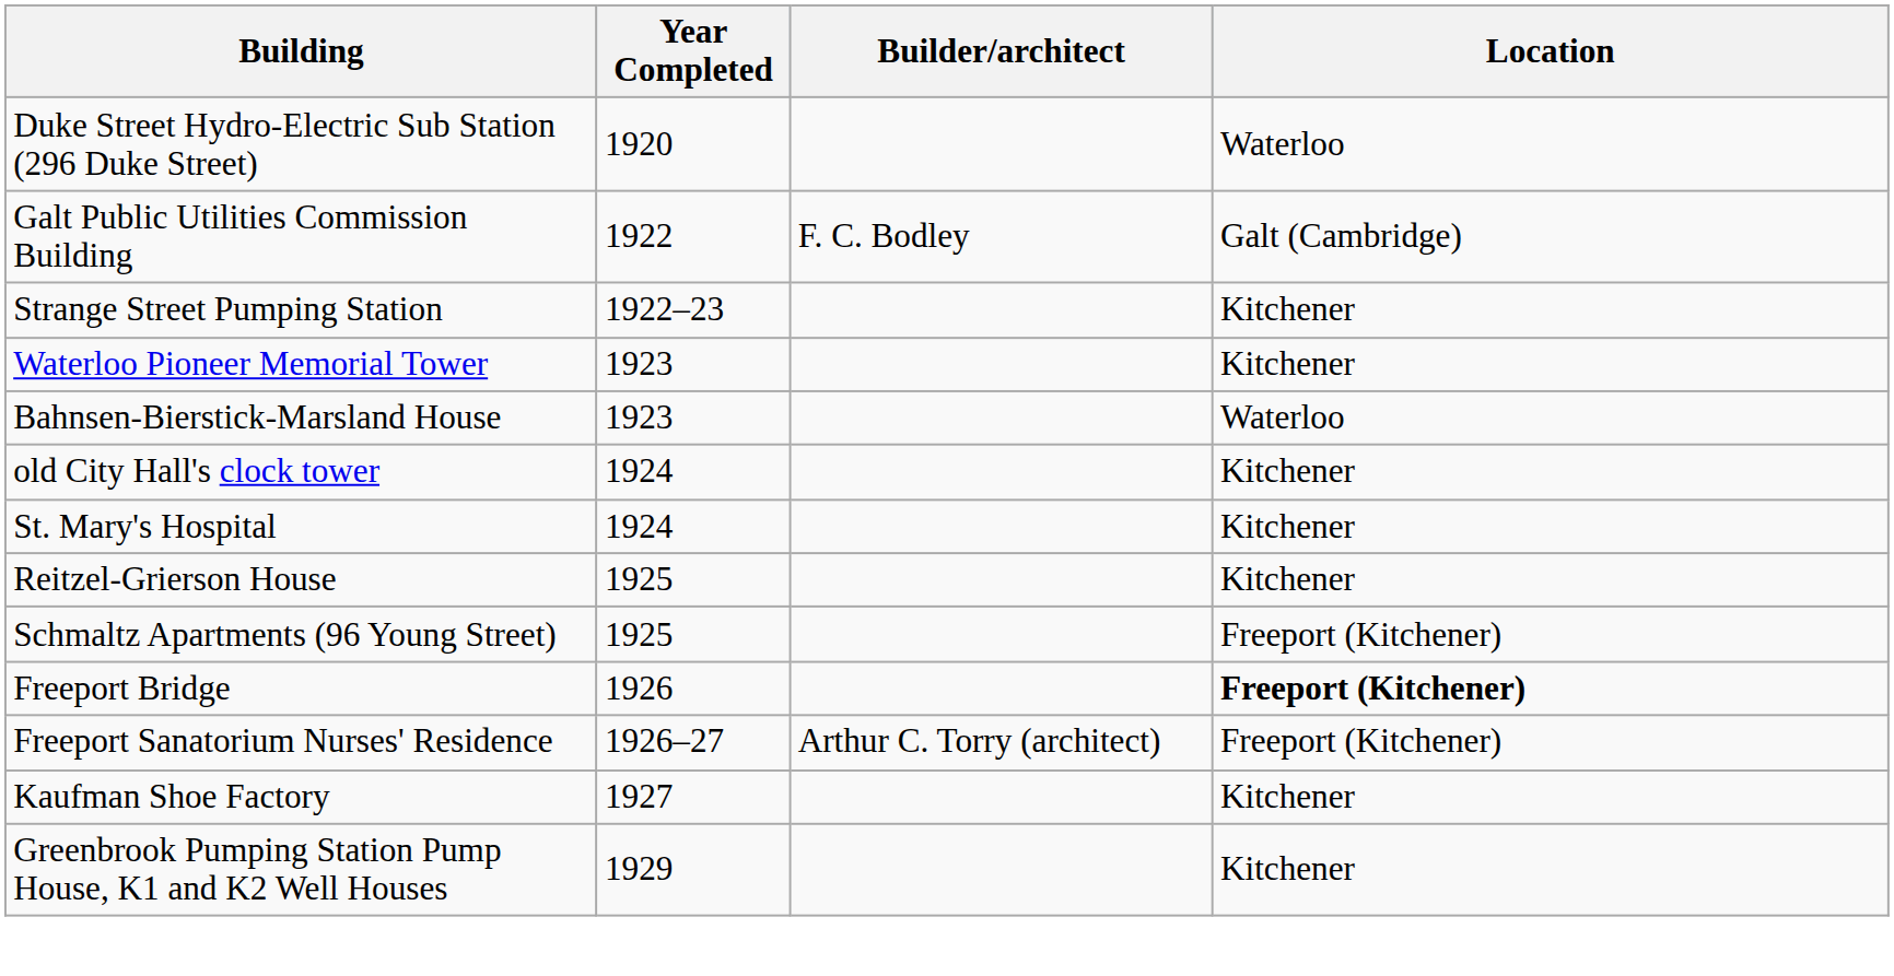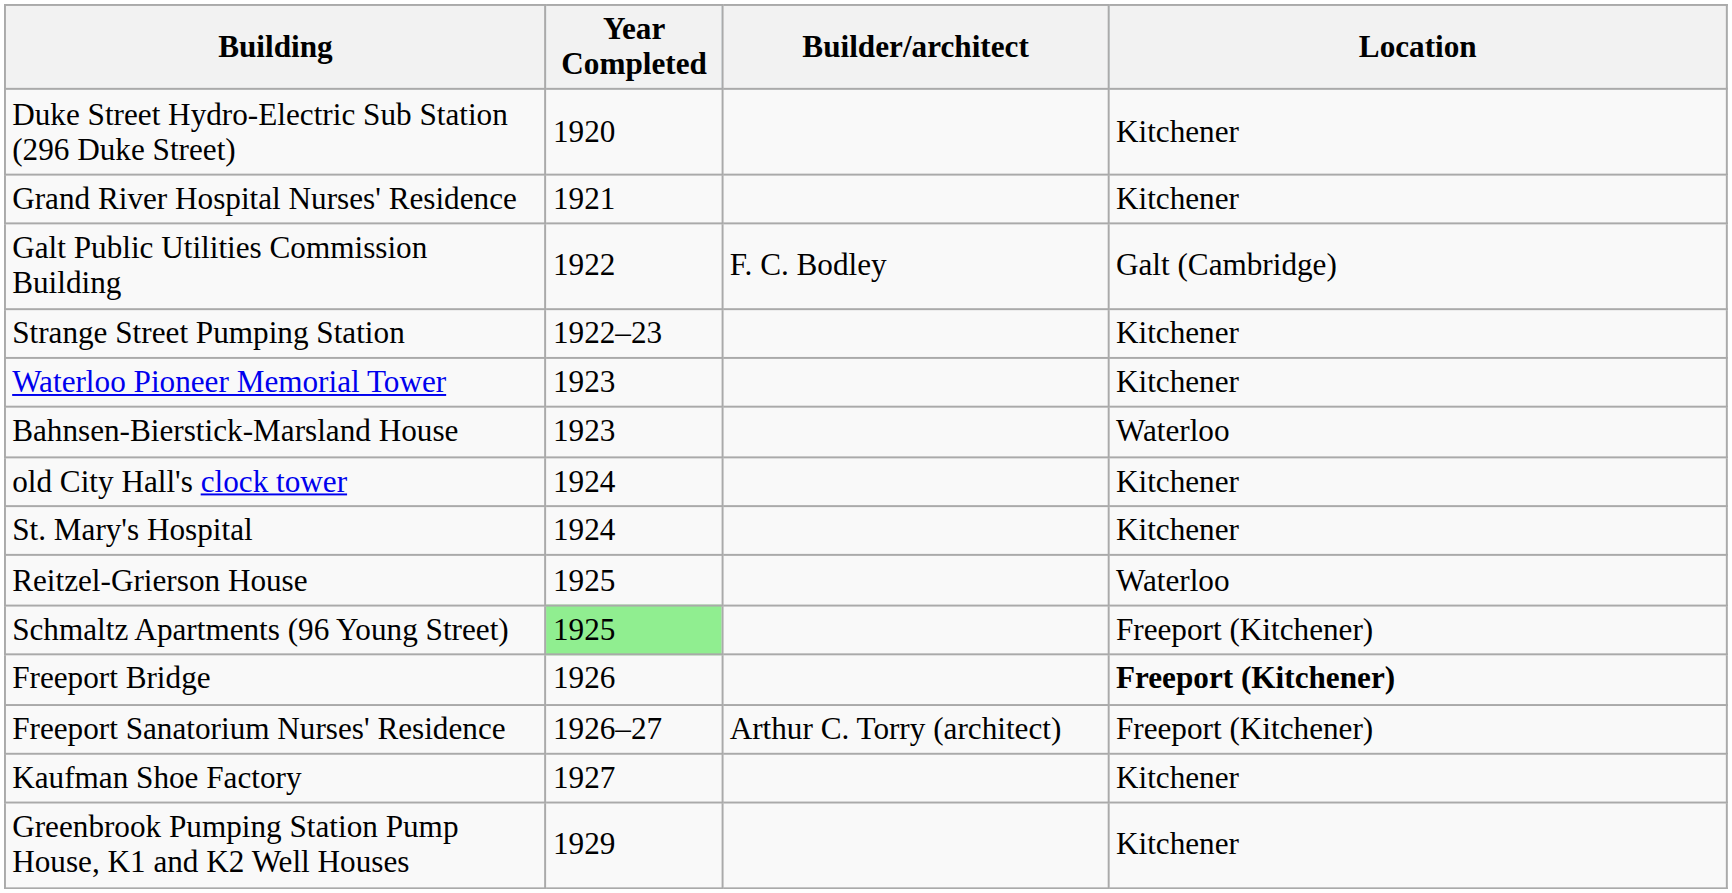 <table class="wikitable" style="margin:1em auto;">
 <tr bgcolor="lightblue">
 <th width=28%>Building</th>
 <th width=8%>Year Completed</th>
 <th width=20%>Builder/architect</th>
 <th width=32%>Location</th>
 </tr>
 <tr>
 <td>Duke Street Hydro‐Electric Sub Station (296 Duke Street)</td>
 <td>1920</td>
 <td></td>
-<td>Waterloo</td>
+<td>Kitchener</td>
+</tr>
+<tr>
+<td>Grand River Hospital Nurses' Residence</td>
+<td>1921</td>
+<td></td>
+<td>Kitchener</td>
 </tr>
 <tr>
 <td>Galt Public Utilities Commission Building</td>
 <td>1922</td>
 <td>F. C. Bodley</td>
 <td>Galt (Cambridge)</td>
 </tr>
 <tr>
 <td>Strange Street Pumping Station</td>
 <td>1922–23</td>
 <td></td>
 <td>Kitchener</td>
 </tr>
 <tr>
 <td><a href='#'>Waterloo Pioneer Memorial Tower</a></td>
 <td>1923</td>
 <td></td>
 <td>Kitchener</td>
 </tr>
 <tr>
 <td>Bahnsen-Bierstick-Marsland House</td>
 <td>1923</td>
 <td></td>
 <td>Waterloo</td>
 </tr>
 <tr>
 <td>old City Hall's <a href='#'>clock tower</a></td>
 <td>1924</td>
 <td></td>
 <td>Kitchener</td>
 </tr>
 <tr>
 <td>St. Mary's Hospital</td>
 <td>1924</td>
 <td></td>
 <td>Kitchener</td>
 </tr>
 <tr>
 <td>Reitzel-Grierson House</td>
 <td>1925</td>
 <td></td>
-<td>Kitchener</td>
+<td>Waterloo</td>
 </tr>
 <tr>
 <td>Schmaltz Apartments (96 Young Street)</td>
-<td>1925</td>
+<td style="background: lightgreen;">1925</td>
 <td></td>
 <td>Freeport (Kitchener)</td>
 </tr>
 <tr>
 <td>Freeport Bridge</td>
 <td>1926</td>
 <td></td>
 <td><strong>Freeport (Kitchener)</strong></td>
 </tr>
 <tr>
 <td>Freeport Sanatorium Nurses' Residence</td>
 <td>1926–27</td>
 <td>Arthur C. Torry (architect)</td>
 <td>Freeport (Kitchener)</td>
 </tr>
 <tr>
 <td>Kaufman Shoe Factory</td>
 <td>1927</td>
 <td></td>
 <td>Kitchener</td>
 </tr>
 <tr>
 <td>Greenbrook Pumping Station Pump House, K1 and K2 Well Houses</td>
 <td>1929</td>
 <td></td>
 <td>Kitchener</td>
 </tr>
 </table>
